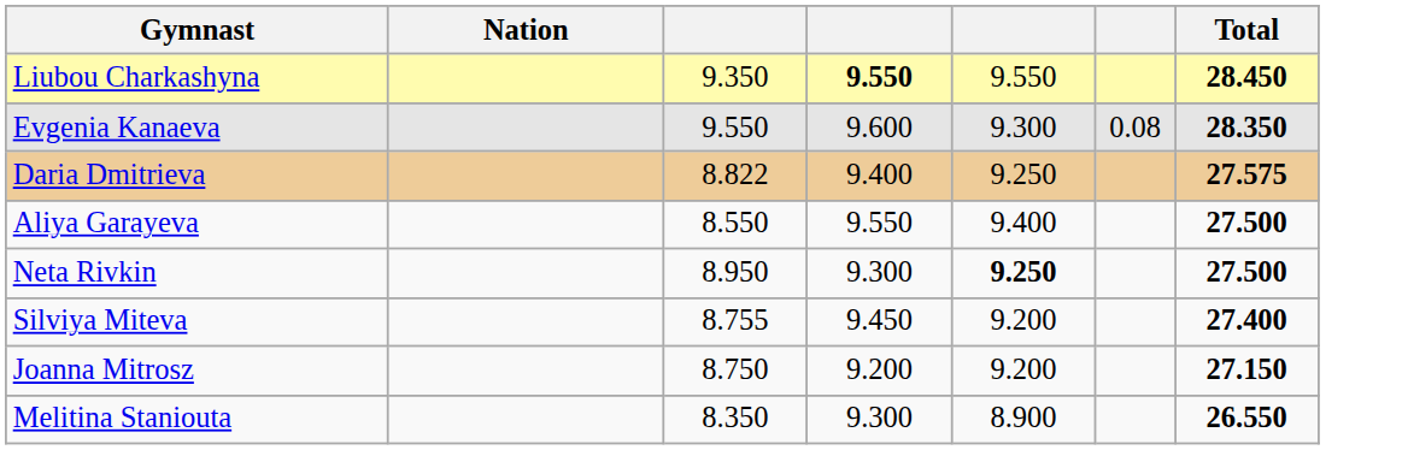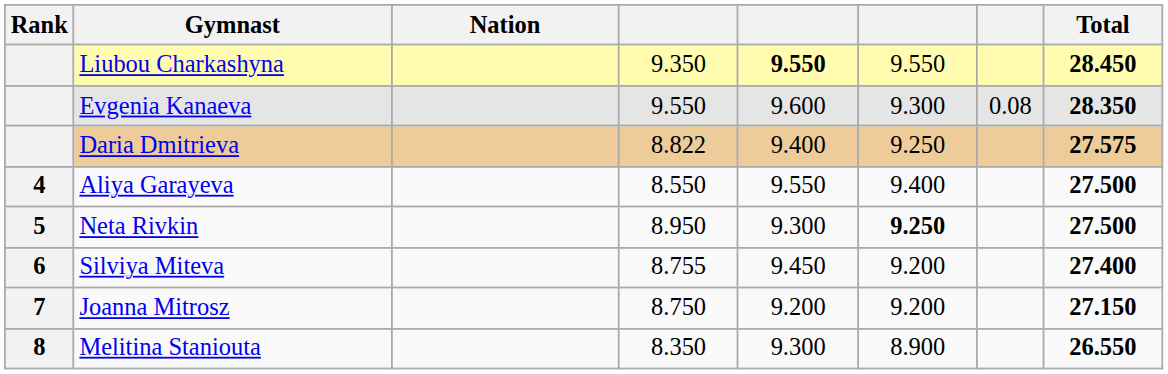 <table class="wikitable sortable" style="text-align:center; font-size:85%">
 <tr>
+<th scope="col" style="width:20px;">Rank</th>
 <th ! scope="col" style="width:170px;">Gymnast</th>
 <th ! scope="col" style="width:120px;">Nation</th>
 <th ! scope="col" style="width:60px;"></th>
 <th ! scope="col" style="width:60px;"></th>
 <th ! scope="col" style="width:60px;"></th>
 <th ! scope="col" style="width:30px;"></th>
 <th ! scope="col" style="width:60px;">Total</th>
 </tr>
 <tr bgcolor=fffcaf>
+<th scope=row></th>
 <td align=left><a href='#'>Liubou Charkashyna</a></td>
 <td style="text-align:left;"></td>
 <td>9.350</td>
 <td><strong>9.550</strong></td>
 <td>9.550</td>
 <td></td>
 <td><strong>28.450</strong></td>
 </tr>
 <tr bgcolor=e5e5e5>
+<th scope=row></th>
 <td align=left><a href='#'>Evgenia Kanaeva</a></td>
 <td style="text-align:left;"></td>
 <td>9.550</td>
 <td>9.600</td>
 <td>9.300</td>
 <td>0.08</td>
 <td><strong>28.350</strong></td>
 </tr>
 <tr bgcolor=eecc99>
+<th scope=row></th>
 <td align=left><a href='#'>Daria Dmitrieva</a></td>
 <td style="text-align:left;"></td>
 <td>8.822</td>
 <td>9.400</td>
 <td>9.250</td>
 <td></td>
 <td><strong>27.575</strong></td>
 </tr>
 <tr>
+<th scope=row>4</th>
 <td align=left><a href='#'>Aliya Garayeva</a></td>
 <td style="text-align:left;"></td>
 <td>8.550</td>
 <td>9.550</td>
 <td>9.400</td>
 <td></td>
 <td><strong>27.500</strong></td>
 </tr>
 <tr>
+<th scope=row>5</th>
 <td align=left><a href='#'>Neta Rivkin</a></td>
 <td style="text-align:left;"></td>
 <td>8.950</td>
 <td>9.300</td>
 <td><strong>9.250</strong></td>
 <td></td>
 <td><strong>27.500</strong></td>
 </tr>
 <tr>
+<th scope=row>6</th>
 <td align=left><a href='#'>Silviya Miteva</a></td>
 <td style="text-align:left;"></td>
 <td>8.755</td>
 <td>9.450</td>
 <td>9.200</td>
 <td></td>
 <td><strong>27.400</strong></td>
 </tr>
 <tr>
+<th scope=row>7</th>
 <td align=left><a href='#'>Joanna Mitrosz</a></td>
 <td style="text-align:left;"></td>
 <td>8.750</td>
 <td>9.200</td>
 <td>9.200</td>
 <td></td>
 <td><strong>27.150</strong></td>
 </tr>
 <tr>
+<th scope=row>8</th>
 <td align=left><a href='#'>Melitina Staniouta</a></td>
 <td style="text-align:left;"></td>
 <td>8.350</td>
 <td>9.300</td>
 <td>8.900</td>
 <td></td>
 <td><strong>26.550</strong></td>
 </tr>
 </table>
